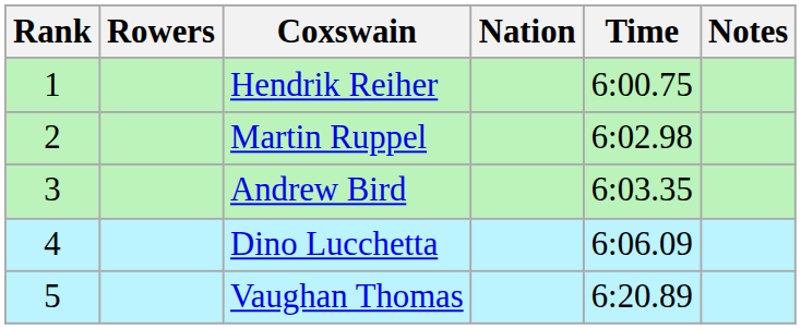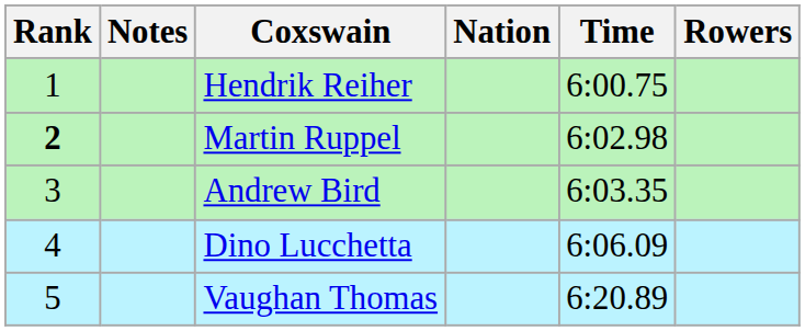 <table class="wikitable sortable" style="text-align:center">
 <tr>
 <th>Rank</th>
-<th>Rowers</th>
+<th>Notes</th>
 <th>Coxswain</th>
 <th>Nation</th>
 <th>Time</th>
-<th>Notes</th>
+<th>Rowers</th>
 </tr>
 <tr bgcolor=bbf3bb>
 <td>1</td>
-<td align=left data-sort-value="Eichwurzel, Bernd"></td>
+<td></td>
 <td align=left data-sort-value="Reiher, Hendrik"><a href='#'>Hendrik Reiher</a></td>
 <td align=left></td>
 <td>6:00.75</td>
-<td></td>
+<td align=left data-sort-value="Eichwurzel, Bernd"></td>
 </tr>
 <tr bgcolor=bbf3bb>
-<td>2</td>
-<td align=left data-sort-value="Baar, Roland"></td>
+<td><strong>2</strong></td>
+<td></td>
 <td align=left data-sort-value="Ruppel, Martin"><a href='#'>Martin Ruppel</a></td>
 <td align=left></td>
 <td>6:02.98</td>
-<td></td>
+<td align=left data-sort-value="Baar, Roland"></td>
 </tr>
 <tr bgcolor=bbf3bb>
 <td>3</td>
-<td align=left data-sort-value="Johnston, Greg"></td>
+<td></td>
 <td align=left data-sort-value="Andrew, Bird"><a href='#'>Andrew Bird</a></td>
 <td align=left></td>
 <td>6:03.35</td>
-<td></td>
+<td align=left data-sort-value="Johnston, Greg"></td>
 </tr>
 <tr bgcolor=bbf3ff>
 <td>4</td>
-<td align=left data-sort-value="Carando, Giuseppe"></td>
+<td></td>
 <td align=left data-sort-value="Lucchetta, Dino"><a href='#'>Dino Lucchetta</a></td>
 <td align=left></td>
 <td>6:06.09</td>
-<td></td>
+<td align=left data-sort-value="Carando, Giuseppe"></td>
 </tr>
 <tr bgcolor=bbf3ff>
 <td>5</td>
-<td align=left data-sort-value="Alonço, Nilton"></td>
+<td></td>
 <td align=left data-sort-value="Thomas, Vaughan"><a href='#'>Vaughan Thomas</a></td>
 <td align=left></td>
 <td>6:20.89</td>
-<td></td>
+<td align=left data-sort-value="Alonço, Nilton"></td>
 </tr>
 </table>
